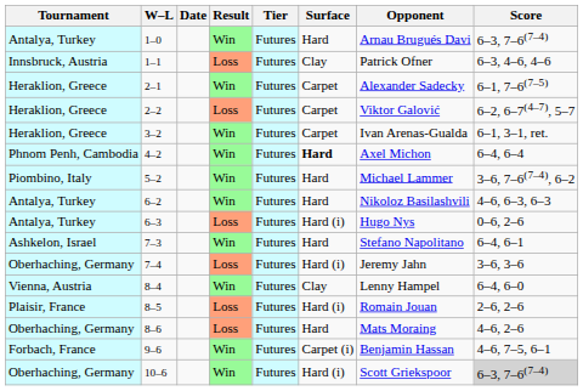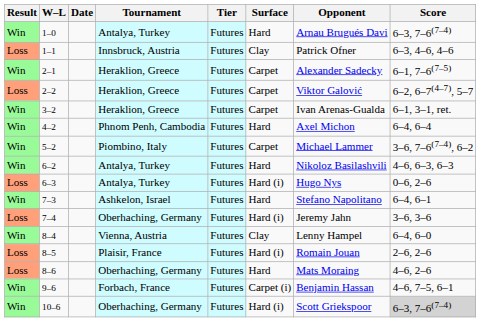 <table class="sortable wikitable">
 <tr>
-<th>Tournament</th>
+<th>Result</th>
 <th class="unsortable">W–L</th>
 <th>Date</th>
-<th>Result</th>
+<th>Tournament</th>
 <th>Tier</th>
 <th>Surface</th>
 <th>Opponent</th>
 <th class="unsortable">Score</th>
 </tr>
 <tr>
-<td bgcolor=cffcff>Antalya, Turkey</td>
+<td bgcolor=98FB98>Win</td>
 <td><small>1–0</small></td>
 <td></td>
-<td bgcolor=98FB98>Win</td>
+<td bgcolor=cffcff>Antalya, Turkey</td>
 <td bgcolor=cffcff>Futures</td>
 <td>Hard</td>
 <td> <a href='#'>Arnau Brugués Davi</a></td>
 <td>6–3, 7–6<sup>(7–4)</sup></td>
 </tr>
 <tr>
-<td bgcolor=cffcff>Innsbruck, Austria</td>
+<td bgcolor=FFA07A>Loss</td>
 <td><small>1–1</small></td>
 <td></td>
-<td bgcolor=FFA07A>Loss</td>
+<td bgcolor=cffcff>Innsbruck, Austria</td>
 <td bgcolor=cffcff>Futures</td>
 <td>Clay</td>
 <td> Patrick Ofner</td>
 <td>6–3, 4–6, 4–6</td>
 </tr>
 <tr>
-<td bgcolor=cffcff>Heraklion, Greece</td>
+<td bgcolor=98FB98>Win</td>
 <td><small>2–1</small></td>
 <td></td>
-<td bgcolor=98FB98>Win</td>
+<td bgcolor=cffcff>Heraklion, Greece</td>
 <td bgcolor=cffcff>Futures</td>
 <td>Carpet</td>
 <td> <a href='#'>Alexander Sadecky</a></td>
 <td>6–1, 7–6<sup>(7–5)</sup></td>
 </tr>
 <tr>
-<td bgcolor=cffcff>Heraklion, Greece</td>
+<td bgcolor=FFA07A>Loss</td>
 <td><small>2–2</small></td>
 <td></td>
-<td bgcolor=FFA07A>Loss</td>
+<td bgcolor=cffcff>Heraklion, Greece</td>
 <td bgcolor=cffcff>Futures</td>
 <td>Carpet</td>
 <td> <a href='#'>Viktor Galović</a></td>
 <td>6–2, 6–7<sup>(4–7)</sup>, 5–7</td>
 </tr>
 <tr>
-<td bgcolor=cffcff>Heraklion, Greece</td>
+<td bgcolor=98FB98>Win</td>
 <td><small>3–2</small></td>
 <td></td>
-<td bgcolor=98FB98>Win</td>
+<td bgcolor=cffcff>Heraklion, Greece</td>
 <td bgcolor=cffcff>Futures</td>
 <td>Carpet</td>
 <td> Ivan Arenas-Gualda</td>
 <td>6–1, 3–1, ret.</td>
 </tr>
 <tr>
-<td bgcolor=cffcff>Phnom Penh, Cambodia</td>
+<td bgcolor=98FB98>Win</td>
 <td><small>4–2</small></td>
 <td></td>
-<td bgcolor=98FB98>Win</td>
+<td bgcolor=cffcff>Phnom Penh, Cambodia</td>
 <td bgcolor=cffcff>Futures</td>
-<td><strong>Hard</strong></td>
+<td>Hard</td>
 <td> <a href='#'>Axel Michon</a></td>
 <td>6–4, 6–4</td>
 </tr>
 <tr>
-<td bgcolor=cffcff>Piombino, Italy</td>
+<td bgcolor=98FB98>Win</td>
 <td><small>5–2</small></td>
 <td></td>
-<td bgcolor=98FB98>Win</td>
+<td bgcolor=cffcff>Piombino, Italy</td>
 <td bgcolor=cffcff>Futures</td>
-<td>Hard</td>
+<td>Carpet</td>
 <td> <a href='#'>Michael Lammer</a></td>
 <td>3–6, 7–6<sup>(7–4)</sup>, 6–2</td>
 </tr>
 <tr>
-<td bgcolor=cffcff>Antalya, Turkey</td>
+<td bgcolor=98FB98>Win</td>
 <td><small>6–2</small></td>
 <td></td>
-<td bgcolor=98FB98>Win</td>
+<td bgcolor=cffcff>Antalya, Turkey</td>
 <td bgcolor=cffcff>Futures</td>
 <td>Hard</td>
 <td> <a href='#'>Nikoloz Basilashvili</a></td>
 <td>4–6, 6–3, 6–3</td>
 </tr>
 <tr>
-<td bgcolor=cffcff>Antalya, Turkey</td>
+<td bgcolor=FFA07A>Loss</td>
 <td><small>6–3</small></td>
 <td></td>
-<td bgcolor=FFA07A>Loss</td>
+<td bgcolor=cffcff>Antalya, Turkey</td>
 <td bgcolor=cffcff>Futures</td>
 <td>Hard (i)</td>
 <td> <a href='#'>Hugo Nys</a></td>
 <td>0–6, 2–6</td>
 </tr>
 <tr>
-<td bgcolor=cffcff>Ashkelon, Israel</td>
+<td bgcolor=98FB98>Win</td>
 <td><small>7–3</small></td>
 <td></td>
-<td bgcolor=98FB98>Win</td>
+<td bgcolor=cffcff>Ashkelon, Israel</td>
 <td bgcolor=cffcff>Futures</td>
 <td>Hard</td>
 <td> <a href='#'>Stefano Napolitano</a></td>
 <td>6–4, 6–1</td>
 </tr>
 <tr>
-<td bgcolor=cffcff>Oberhaching, Germany</td>
+<td bgcolor=FFA07A>Loss</td>
 <td><small>7–4</small></td>
 <td></td>
-<td bgcolor=FFA07A>Loss</td>
+<td bgcolor=cffcff>Oberhaching, Germany</td>
 <td bgcolor=cffcff>Futures</td>
 <td>Hard (i)</td>
 <td> Jeremy Jahn</td>
 <td>3–6, 3–6</td>
 </tr>
 <tr>
-<td bgcolor=cffcff>Vienna, Austria</td>
+<td bgcolor=98FB98>Win</td>
 <td><small>8–4</small></td>
 <td></td>
-<td bgcolor=98FB98>Win</td>
+<td bgcolor=cffcff>Vienna, Austria</td>
 <td bgcolor=cffcff>Futures</td>
 <td>Clay</td>
 <td> Lenny Hampel</td>
 <td>6–4, 6–0</td>
 </tr>
 <tr>
-<td bgcolor=cffcff>Plaisir, France</td>
+<td bgcolor=FFA07A>Loss</td>
 <td><small>8–5</small></td>
 <td></td>
-<td bgcolor=FFA07A>Loss</td>
+<td bgcolor=cffcff>Plaisir, France</td>
 <td bgcolor=cffcff>Futures</td>
 <td>Hard (i)</td>
 <td> <a href='#'>Romain Jouan</a></td>
 <td>2–6, 2–6</td>
 </tr>
 <tr>
-<td bgcolor=cffcff>Oberhaching, Germany</td>
+<td bgcolor=FFA07A>Loss</td>
 <td><small>8–6</small></td>
 <td></td>
-<td bgcolor=FFA07A>Loss</td>
+<td bgcolor=cffcff>Oberhaching, Germany</td>
 <td bgcolor=cffcff>Futures</td>
 <td>Hard</td>
 <td> <a href='#'>Mats Moraing</a></td>
 <td>4–6, 2–6</td>
 </tr>
 <tr>
-<td bgcolor=cffcff>Forbach, France</td>
+<td bgcolor=98FB98>Win</td>
 <td><small>9–6</small></td>
 <td></td>
-<td bgcolor=98FB98>Win</td>
+<td bgcolor=cffcff>Forbach, France</td>
 <td bgcolor=cffcff>Futures</td>
 <td>Carpet (i)</td>
 <td> <a href='#'>Benjamin Hassan</a></td>
 <td>4–6, 7–5, 6–1</td>
 </tr>
 <tr>
-<td bgcolor=cffcff>Oberhaching, Germany</td>
+<td bgcolor=98FB98>Win</td>
 <td><small>10–6</small></td>
 <td></td>
-<td bgcolor=98FB98>Win</td>
+<td bgcolor=cffcff>Oberhaching, Germany</td>
 <td bgcolor=cffcff>Futures</td>
 <td>Hard (i)</td>
 <td> <a href='#'>Scott Griekspoor</a></td>
 <td style="background: lightgrey;">6–3, 7–6<sup>(7–4)</sup></td>
 </tr>
 </table>
